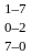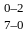 <table cellspacing=1 width=70%>
 <tr>
 <th width=25%></th>
 <th width=30%></th>
 <th width=15%></th>
 <th width=30%></th>
-</tr>
-<tr>
-<td></td>
-<td align=right></td>
-<td align=center>1–7</td>
-<td></td>
 </tr>
 <tr>
 <td></td>
 <td align=right></td>
 <td align=center>0–2</td>
 <td></td>
 </tr>
 <tr>
 <td></td>
 <td align=right></td>
 <td align=center>7–0</td>
 <td></td>
 </tr>
 </table>
